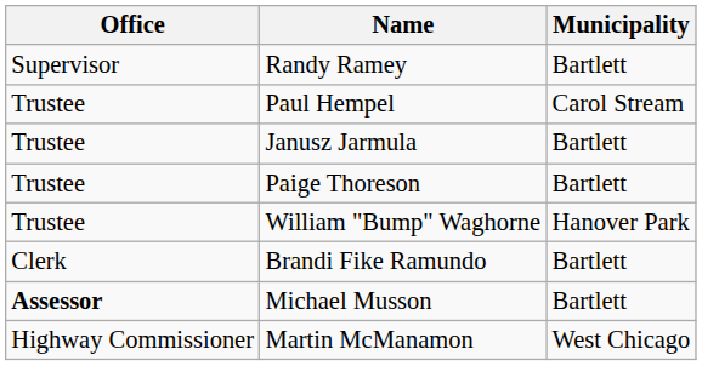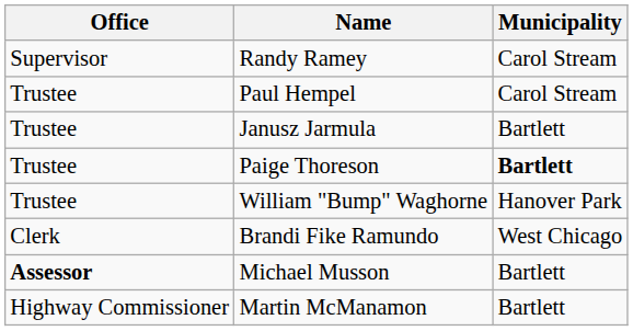 <table class="wikitable">
 <tr>
 <th>Office</th>
 <th>Name</th>
 <th>Municipality</th>
 </tr>
 <tr>
 <td>Supervisor</td>
 <td>Randy Ramey</td>
-<td>Bartlett</td>
+<td>Carol Stream</td>
 </tr>
 <tr>
 <td>Trustee</td>
 <td>Paul Hempel</td>
 <td>Carol Stream</td>
 </tr>
 <tr>
 <td>Trustee</td>
 <td>Janusz Jarmula</td>
 <td>Bartlett</td>
 </tr>
 <tr>
 <td>Trustee</td>
 <td>Paige Thoreson</td>
-<td>Bartlett</td>
+<td><strong>Bartlett</strong></td>
 </tr>
 <tr>
 <td>Trustee</td>
 <td>William "Bump" Waghorne</td>
 <td>Hanover Park</td>
 </tr>
 <tr>
 <td>Clerk</td>
 <td>Brandi Fike Ramundo</td>
-<td>Bartlett</td>
+<td>West Chicago</td>
 </tr>
 <tr>
 <td><strong>Assessor</strong></td>
 <td>Michael Musson</td>
 <td>Bartlett</td>
 </tr>
 <tr>
 <td>Highway Commissioner</td>
 <td>Martin McManamon</td>
-<td>West Chicago</td>
+<td>Bartlett</td>
 </tr>
 </table>
